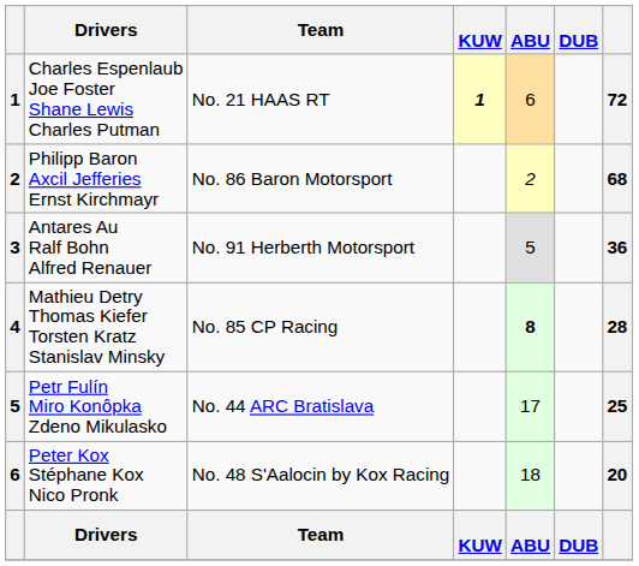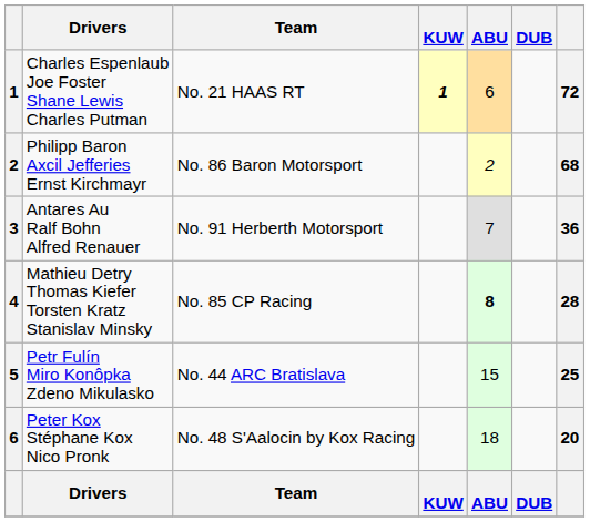 <table align=left| class="wikitable" style="font-size: 85%; text-align: center;">
 <tr valign="top">
 <th valign=middle></th>
 <th valign=middle>Drivers</th>
 <th valign=middle>Team</th>
 <th><br><a href='#'>KUW</a></th>
 <th><br><a href='#'>ABU</a></th>
 <th><br><a href='#'>DUB</a></th>
 <th valign=middle>  </th>
 </tr>
 <tr>
 <th>1</th>
 <td align=left> Charles Espenlaub<br> Joe Foster<br> <a href='#'>Shane Lewis</a><br> Charles Putman</td>
 <td align=left> No. 21 HAAS RT</td>
 <td style="background:#FFFFBF;"><strong><em>1</em></strong></td>
 <td style="background:#FFDF9F;">6</td>
 <td></td>
 <th>72</th>
 </tr>
 <tr>
 <th>2</th>
 <td align=left> Philipp Baron<br> <a href='#'>Axcil Jefferies</a><br> Ernst Kirchmayr</td>
 <td align=left> No. 86 Baron Motorsport</td>
 <td></td>
 <td style="background:#FFFFBF;"><em>2</em></td>
 <td></td>
 <th>68</th>
 </tr>
 <tr>
 <th>3</th>
 <td align=left> Antares Au<br> Ralf Bohn<br> Alfred Renauer</td>
 <td align=left> No. 91 Herberth Motorsport</td>
 <td></td>
-<td style="background:#DFDFDF;">5</td>
+<td style="background:#DFDFDF;">7</td>
 <td></td>
 <th>36</th>
 </tr>
 <tr>
 <th>4</th>
 <td align=left> Mathieu Detry<br> Thomas Kiefer<br> Torsten Kratz<br> Stanislav Minsky</td>
 <td align=left> No. 85 CP Racing</td>
 <td></td>
 <td style="background:#DFFFDF;"><strong>8</strong></td>
 <td></td>
 <th>28</th>
 </tr>
 <tr>
 <th>5</th>
 <td align=left> <a href='#'>Petr Fulín</a><br> <a href='#'>Miro Konôpka</a><br> Zdeno Mikulasko</td>
 <td align=left> No. 44 <a href='#'>ARC Bratislava</a></td>
 <td></td>
-<td style="background:#DFFFDF;">17</td>
+<td style="background:#DFFFDF;">15</td>
 <td></td>
 <th>25</th>
 </tr>
 <tr>
 <th>6</th>
 <td align=left> <a href='#'>Peter Kox</a><br> Stéphane Kox<br> Nico Pronk</td>
 <td align=left> No. 48 S'Aalocin by Kox Racing</td>
 <td></td>
 <td style="background:#DFFFDF;">18</td>
 <td></td>
 <th>20</th>
 </tr>
 <tr>
 <th valign=middle></th>
 <th valign=middle>Drivers</th>
 <th valign=middle>Team</th>
 <th><br><a href='#'>KUW</a></th>
 <th><br><a href='#'>ABU</a></th>
 <th><br><a href='#'>DUB</a></th>
 <th valign=middle>  </th>
 </tr>
 <tr>
 </tr>
 </table>
